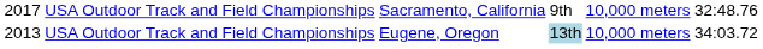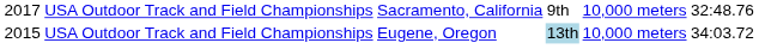 <table>
 <tr>
 <td>2017</td>
 <td><a href='#'>USA Outdoor Track and Field Championships</a></td>
 <td><a href='#'>Sacramento, California</a></td>
 <td>9th</td>
 <td><a href='#'>10,000 meters</a></td>
 <td>32:48.76</td>
 </tr>
 <tr>
-<td>2013</td>
+<td>2015</td>
 <td><a href='#'>USA Outdoor Track and Field Championships</a></td>
 <td><a href='#'>Eugene, Oregon</a></td>
 <td style="background: lightblue;">13th</td>
 <td><a href='#'>10,000 meters</a></td>
 <td>34:03.72</td>
 </tr>
 </table>
